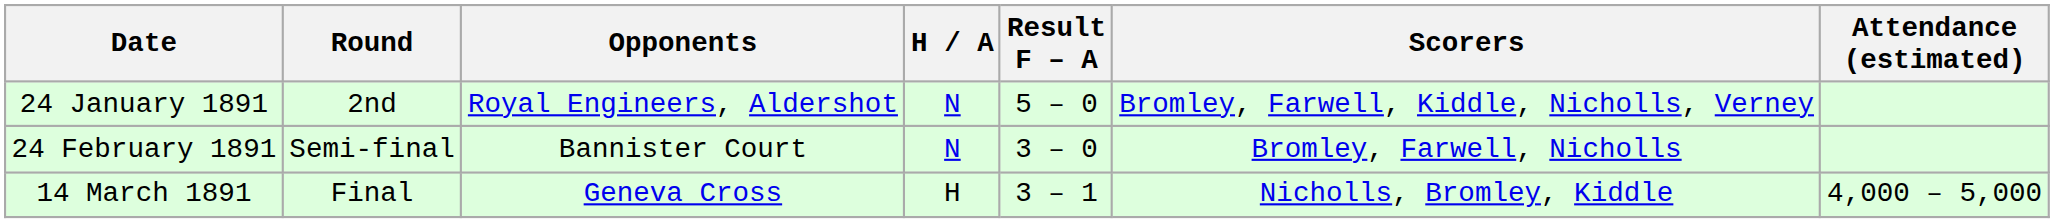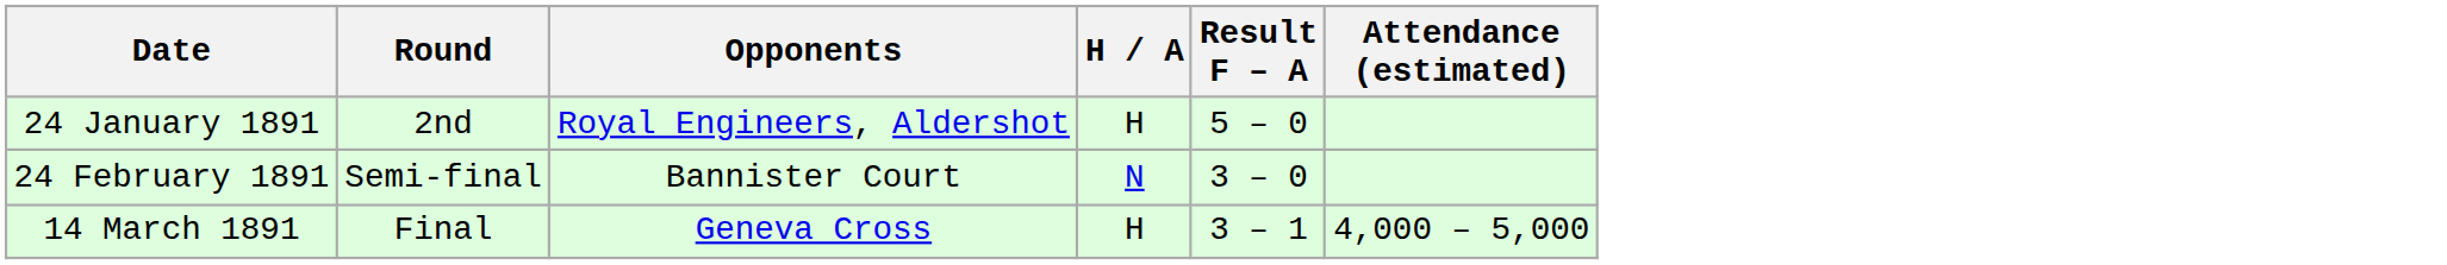 <table class="wikitable" style="text-align:center">
 <tr>
 <th>Date</th>
 <th>Round</th>
 <th>Opponents</th>
 <th>H / A</th>
 <th>Result<br>F – A</th>
-<th>Scorers</th>
 <th>Attendance<br>(estimated)</th>
 </tr>
 <tr bgcolor="#ddffdd">
 <td>24 January 1891</td>
 <td>2nd</td>
 <td><a href='#'>Royal Engineers</a>, <a href='#'>Aldershot</a></td>
-<td><a href='#'>N</a></td>
+<td>H</td>
 <td>5 – 0</td>
-<td><a href='#'>Bromley</a>, <a href='#'>Farwell</a>, <a href='#'>Kiddle</a>, <a href='#'>Nicholls</a>, <a href='#'>Verney</a></td>
 <td></td>
 </tr>
 <tr bgcolor="#ddffdd">
 <td>24 February 1891</td>
 <td>Semi-final</td>
 <td>Bannister Court</td>
 <td><a href='#'>N</a></td>
 <td>3 – 0</td>
-<td><a href='#'>Bromley</a>, <a href='#'>Farwell</a>, <a href='#'>Nicholls</a></td>
 <td></td>
 </tr>
 <tr bgcolor="#ddffdd">
 <td>14 March 1891</td>
 <td>Final</td>
 <td><a href='#'>Geneva Cross</a></td>
 <td>H</td>
 <td>3 – 1</td>
-<td><a href='#'>Nicholls</a>, <a href='#'>Bromley</a>,  <a href='#'>Kiddle</a></td>
 <td>4,000 – 5,000</td>
 </tr>
 </table>
